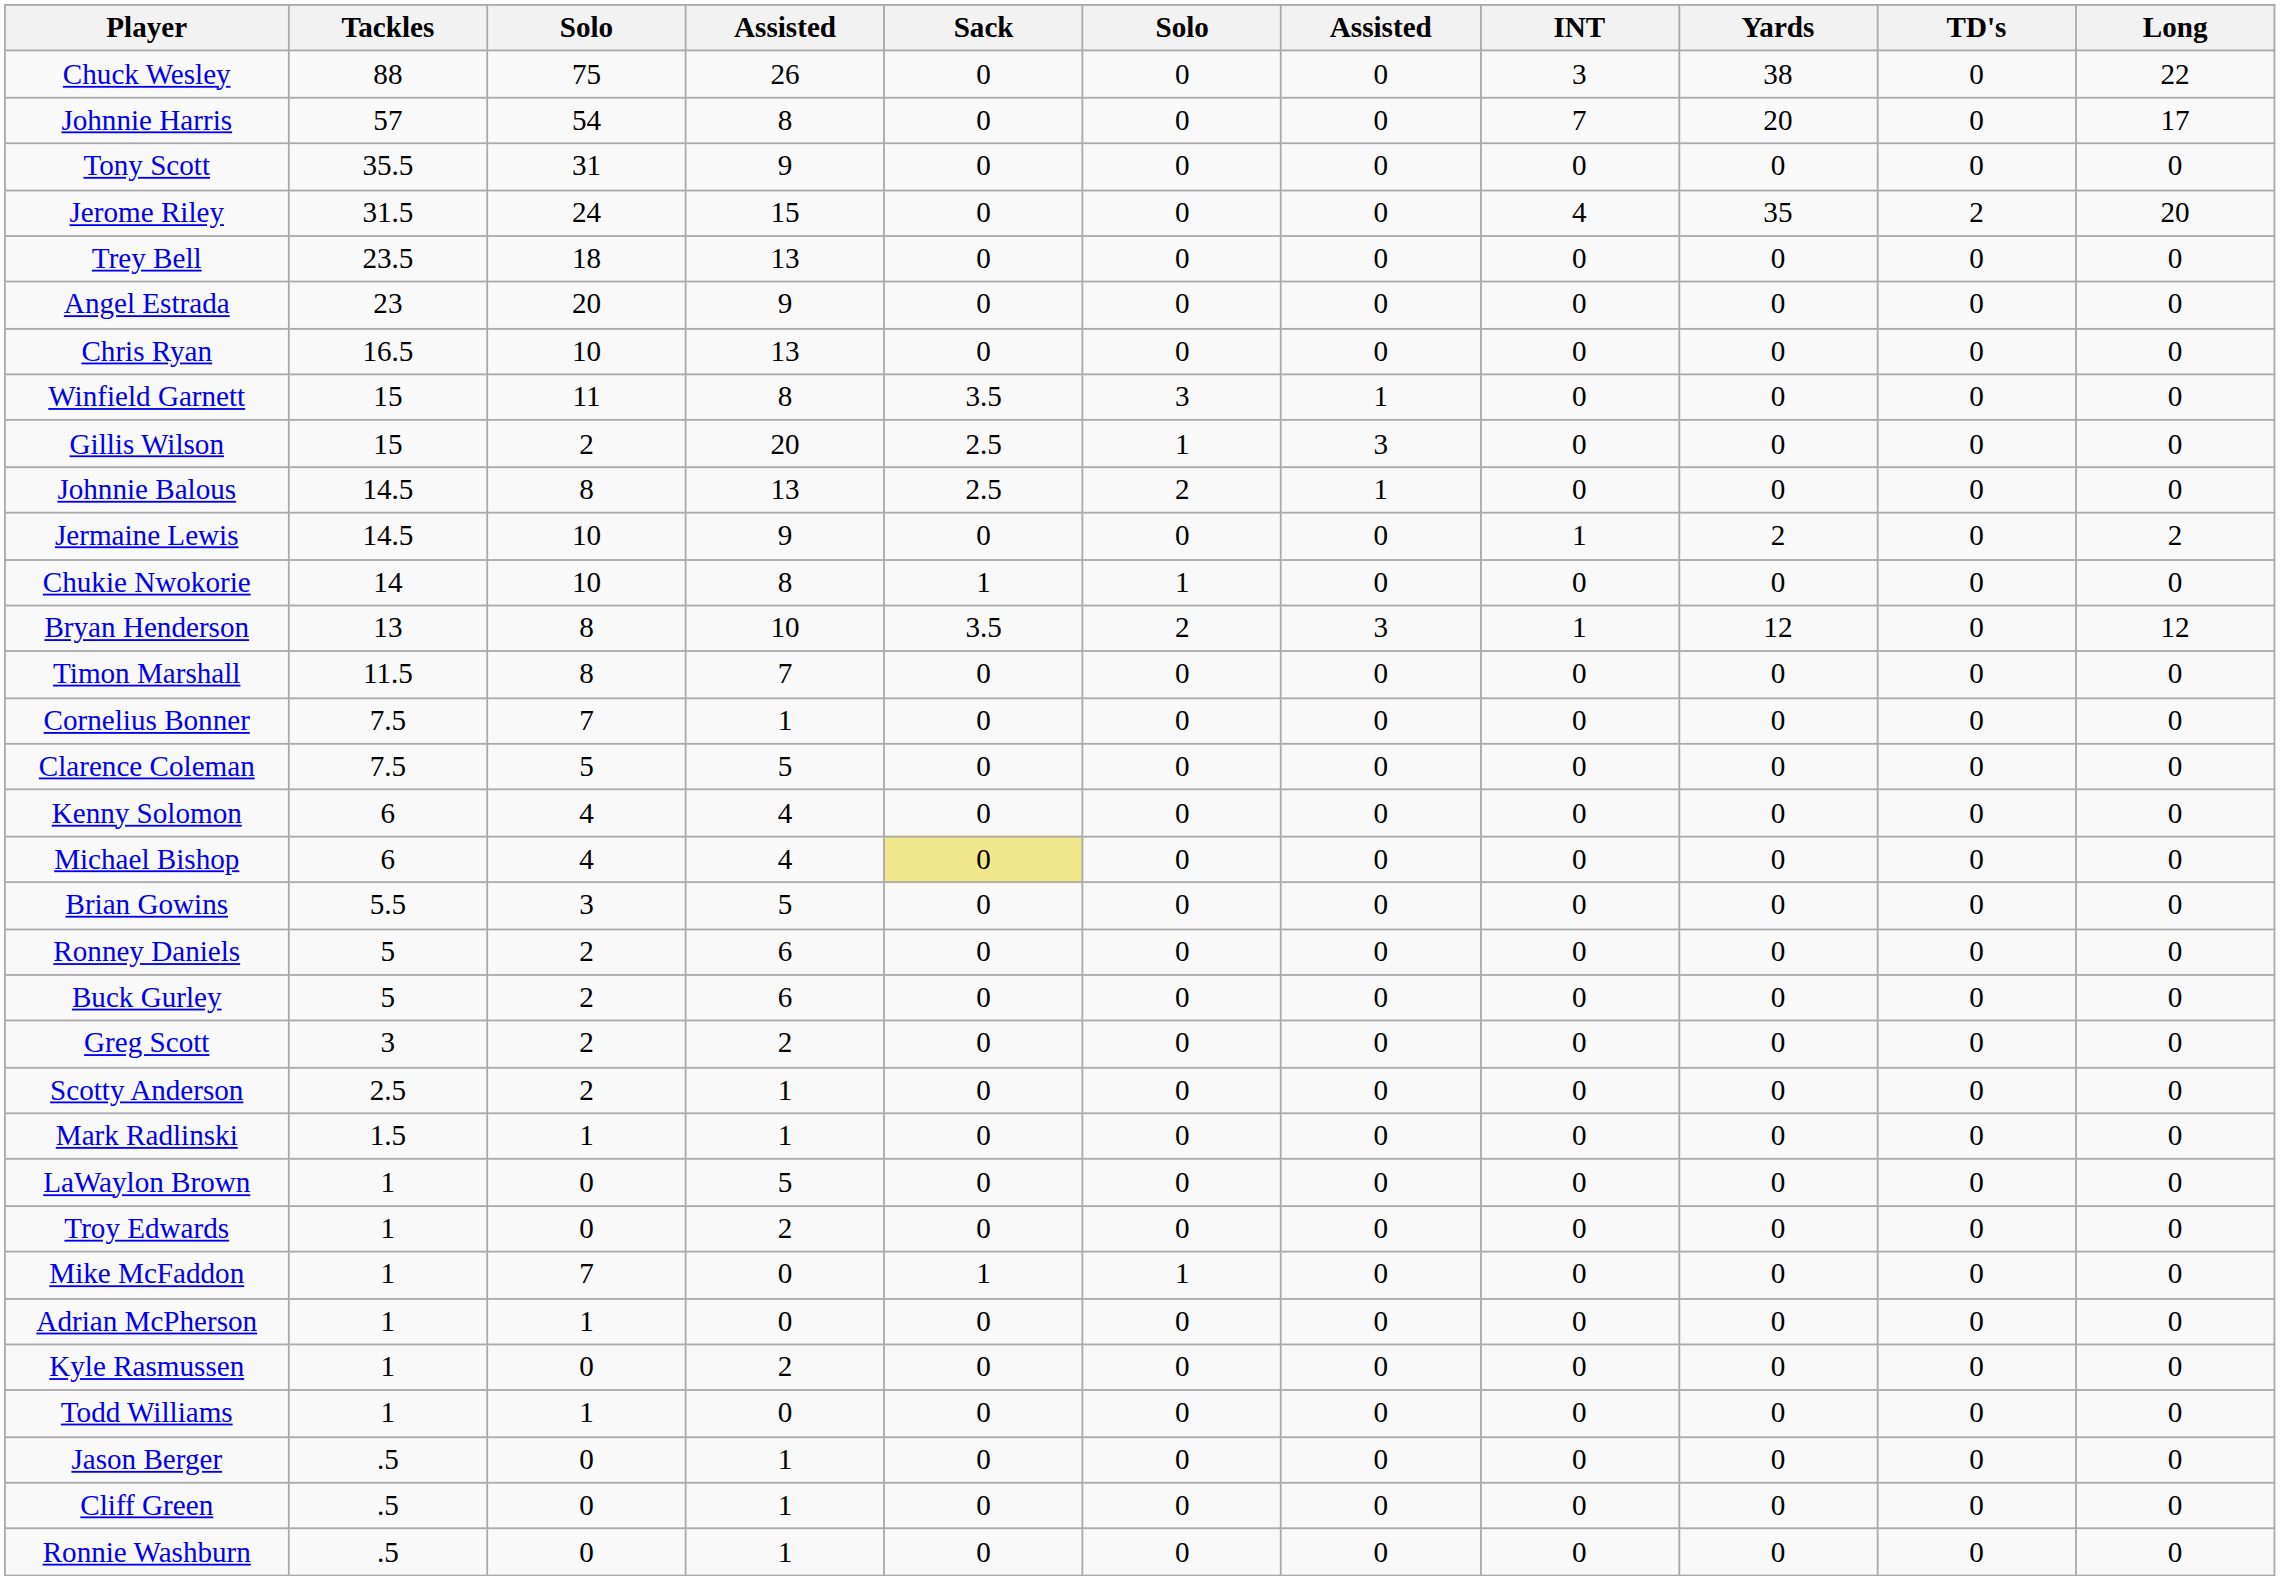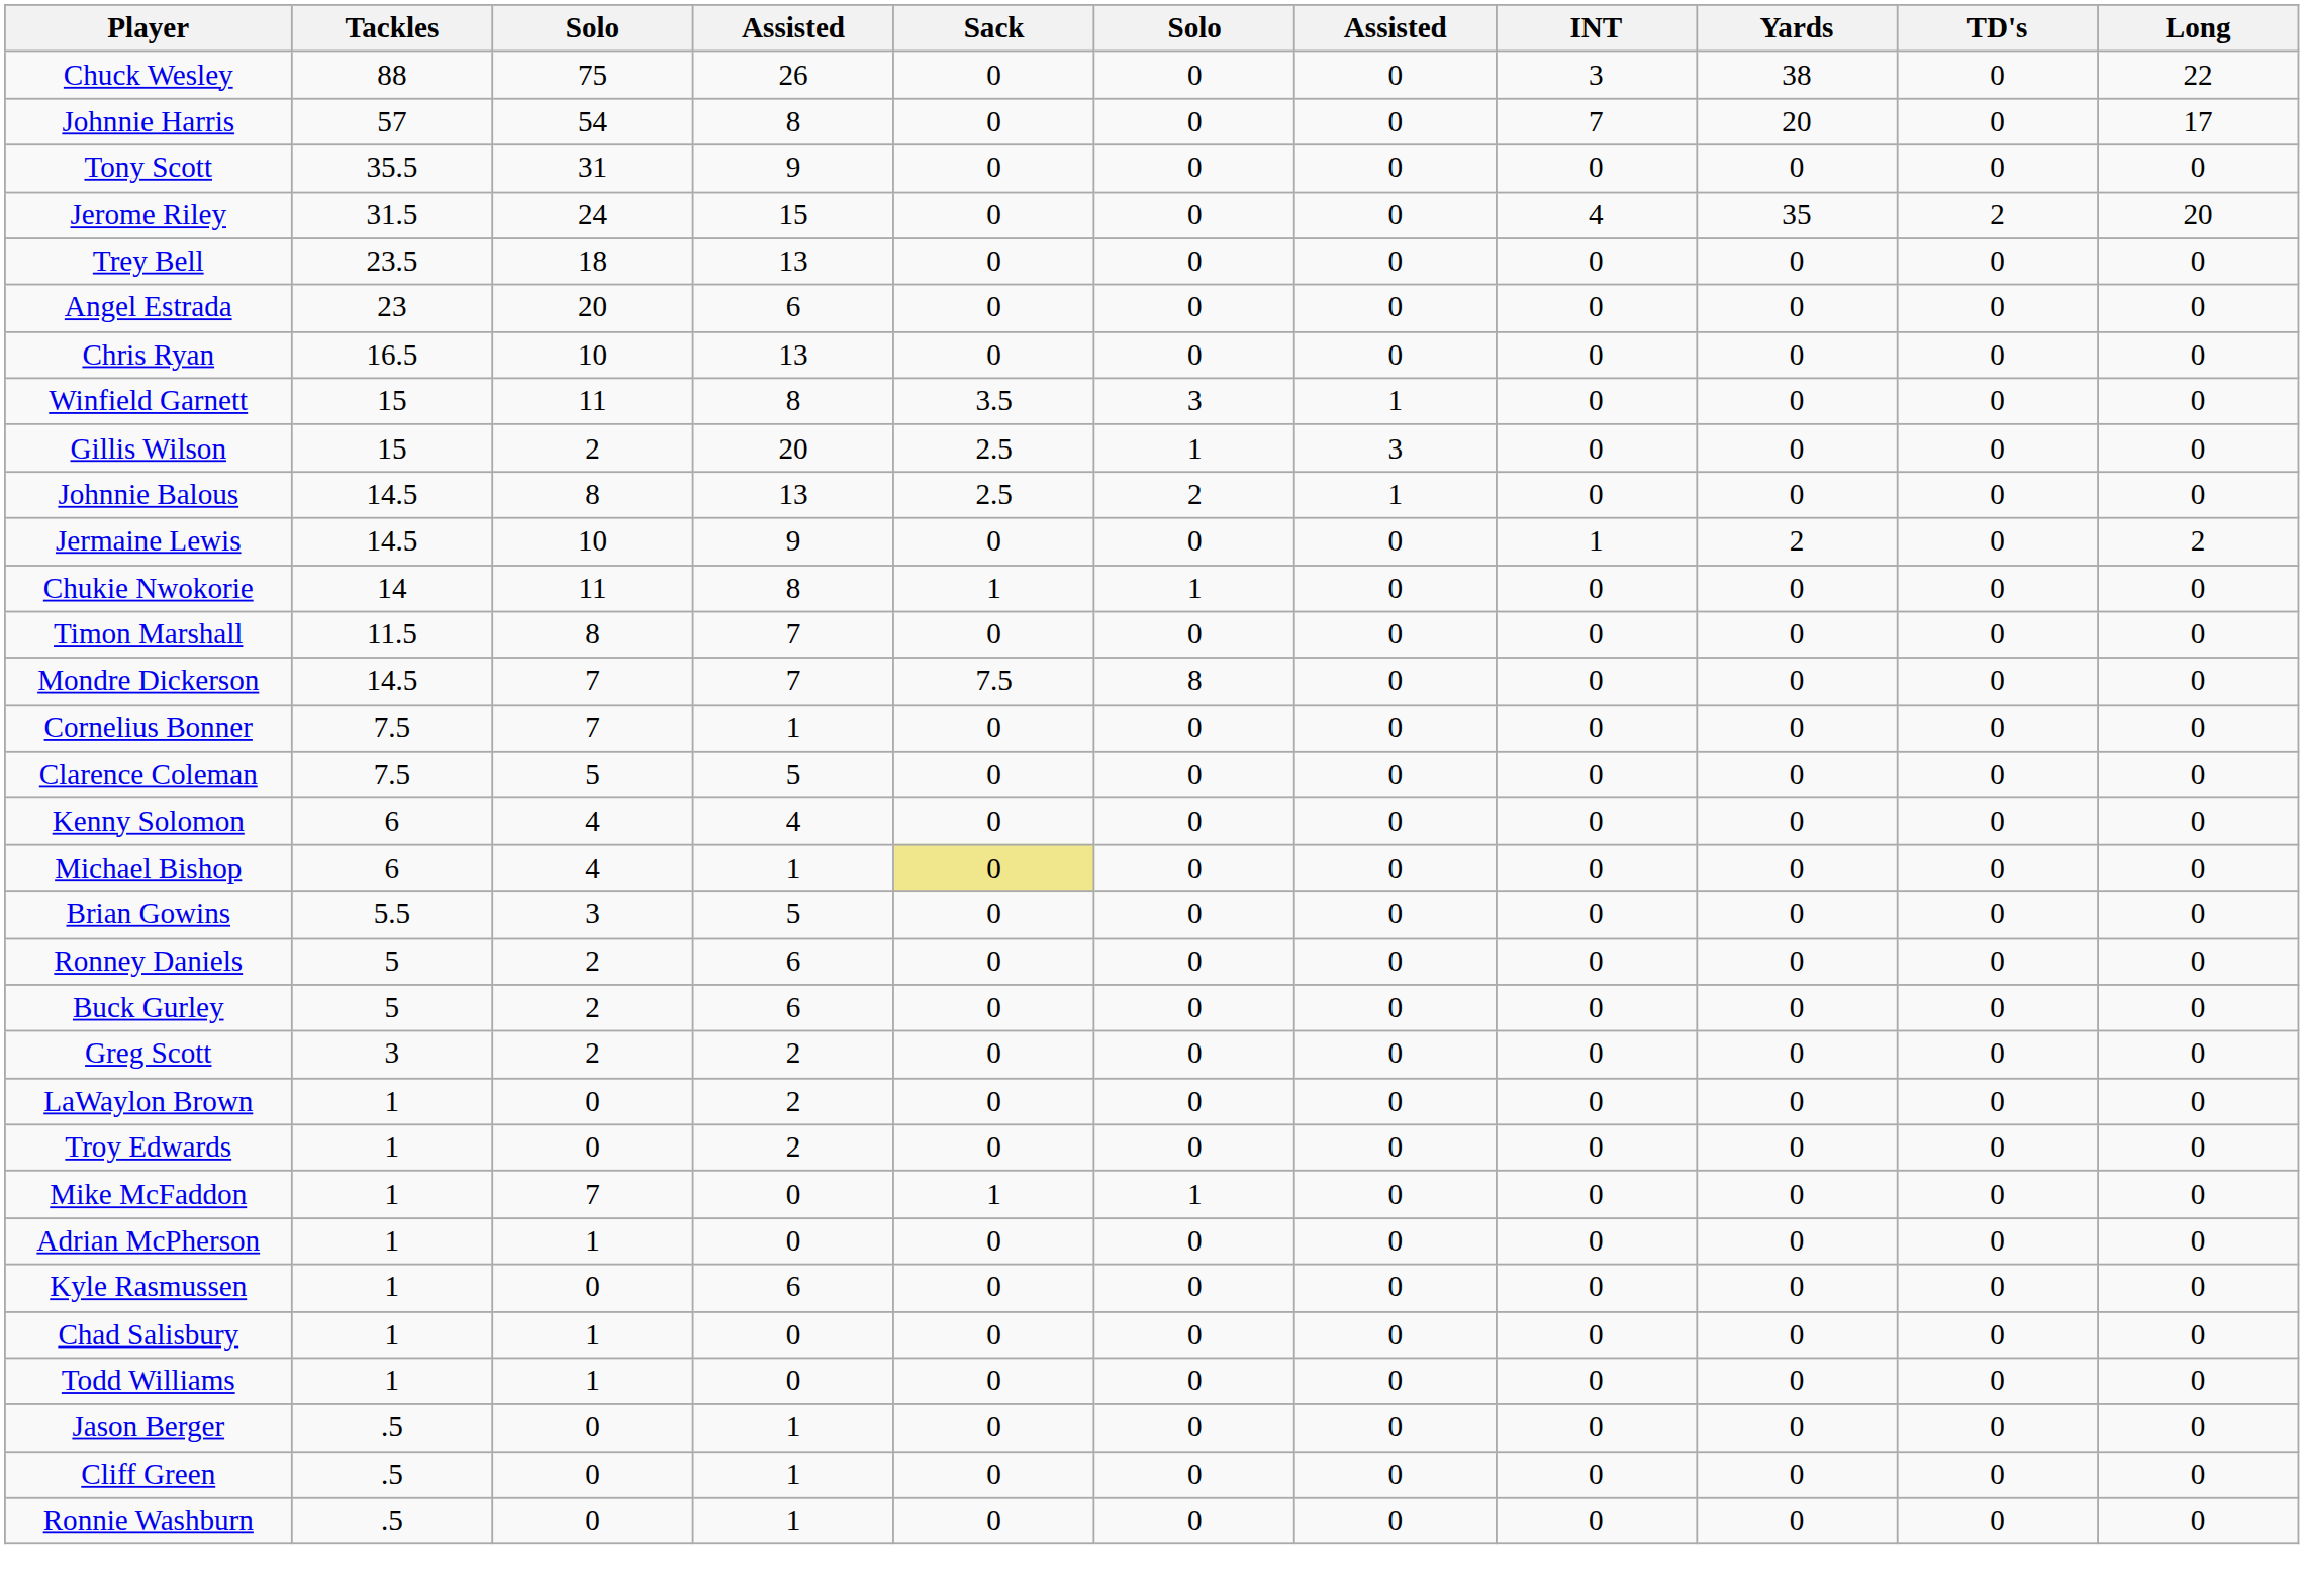 <table class="wikitable sortable">
 <tr>
 <th bgcolor="#DDDDFF" width="10%">Player</th>
 <th bgcolor="#DDDDFF" width="7%">Tackles</th>
 <th bgcolor="#DDDDFF" width="7%">Solo</th>
 <th bgcolor="#DDDDFF" width="7%">Assisted</th>
 <th bgcolor="#DDDDFF" width="7%">Sack</th>
 <th bgcolor="#DDDDFF" width="7%">Solo</th>
 <th bgcolor="#DDDDFF" width="7%">Assisted</th>
 <th bgcolor="#DDDDFF" width="7%">INT</th>
 <th bgcolor="#DDDDFF" width="7%">Yards</th>
 <th bgcolor="#DDDDFF" width="7%">TD's</th>
 <th bgcolor="#DDDDFF" width="7%">Long</th>
 </tr>
 <tr align="center">
 <td><a href='#'>Chuck Wesley</a></td>
 <td>88</td>
 <td>75</td>
 <td>26</td>
 <td>0</td>
 <td>0</td>
 <td>0</td>
 <td>3</td>
 <td>38</td>
 <td>0</td>
 <td>22</td>
 </tr>
 <tr align="center">
 <td><a href='#'>Johnnie Harris</a></td>
 <td>57</td>
 <td>54</td>
 <td>8</td>
 <td>0</td>
 <td>0</td>
 <td>0</td>
 <td>7</td>
 <td>20</td>
 <td>0</td>
 <td>17</td>
 </tr>
 <tr align="center">
 <td><a href='#'>Tony Scott</a></td>
 <td>35.5</td>
 <td>31</td>
 <td>9</td>
 <td>0</td>
 <td>0</td>
 <td>0</td>
 <td>0</td>
 <td>0</td>
 <td>0</td>
 <td>0</td>
 </tr>
 <tr align="center">
 <td><a href='#'>Jerome Riley</a></td>
 <td>31.5</td>
 <td>24</td>
 <td>15</td>
 <td>0</td>
 <td>0</td>
 <td>0</td>
 <td>4</td>
 <td>35</td>
 <td>2</td>
 <td>20</td>
 </tr>
 <tr align="center">
 <td><a href='#'>Trey Bell</a></td>
 <td>23.5</td>
 <td>18</td>
 <td>13</td>
 <td>0</td>
 <td>0</td>
 <td>0</td>
 <td>0</td>
 <td>0</td>
 <td>0</td>
 <td>0</td>
 </tr>
 <tr align="center">
 <td><a href='#'>Angel Estrada</a></td>
 <td>23</td>
 <td>20</td>
-<td>9</td>
+<td>6</td>
 <td>0</td>
 <td>0</td>
 <td>0</td>
 <td>0</td>
 <td>0</td>
 <td>0</td>
 <td>0</td>
 </tr>
 <tr align="center">
 <td><a href='#'>Chris Ryan</a></td>
 <td>16.5</td>
 <td>10</td>
 <td>13</td>
 <td>0</td>
 <td>0</td>
 <td>0</td>
 <td>0</td>
 <td>0</td>
 <td>0</td>
 <td>0</td>
 </tr>
 <tr align="center">
 <td><a href='#'>Winfield Garnett</a></td>
 <td>15</td>
 <td>11</td>
 <td>8</td>
 <td>3.5</td>
 <td>3</td>
 <td>1</td>
 <td>0</td>
 <td>0</td>
 <td>0</td>
 <td>0</td>
 </tr>
 <tr align="center">
 <td><a href='#'>Gillis Wilson</a></td>
 <td>15</td>
 <td>2</td>
 <td>20</td>
 <td>2.5</td>
 <td>1</td>
 <td>3</td>
 <td>0</td>
 <td>0</td>
 <td>0</td>
 <td>0</td>
 </tr>
 <tr align="center">
 <td><a href='#'>Johnnie Balous</a></td>
 <td>14.5</td>
 <td>8</td>
 <td>13</td>
 <td>2.5</td>
 <td>2</td>
 <td>1</td>
 <td>0</td>
 <td>0</td>
 <td>0</td>
 <td>0</td>
 </tr>
 <tr align="center">
 <td><a href='#'>Jermaine Lewis</a></td>
 <td>14.5</td>
 <td>10</td>
 <td>9</td>
 <td>0</td>
 <td>0</td>
 <td>0</td>
 <td>1</td>
 <td>2</td>
 <td>0</td>
 <td>2</td>
 </tr>
 <tr align="center">
 <td><a href='#'>Chukie Nwokorie</a></td>
 <td>14</td>
-<td>10</td>
+<td>11</td>
 <td>8</td>
 <td>1</td>
 <td>1</td>
 <td>0</td>
 <td>0</td>
 <td>0</td>
 <td>0</td>
 <td>0</td>
 </tr>
 <tr align="center">
-<td><a href='#'>Bryan Henderson</a></td>
-<td>13</td>
-<td>8</td>
-<td>10</td>
-<td>3.5</td>
-<td>2</td>
-<td>3</td>
-<td>1</td>
-<td>12</td>
-<td>0</td>
-<td>12</td>
-</tr>
-<tr align="center">
 <td><a href='#'>Timon Marshall</a></td>
 <td>11.5</td>
 <td>8</td>
 <td>7</td>
 <td>0</td>
 <td>0</td>
+<td>0</td>
+<td>0</td>
+<td>0</td>
+<td>0</td>
+<td>0</td>
+</tr>
+<tr align="center">
+<td><a href='#'>Mondre Dickerson</a></td>
+<td>14.5</td>
+<td>7</td>
+<td>7</td>
+<td>7.5</td>
+<td>8</td>
 <td>0</td>
 <td>0</td>
 <td>0</td>
 <td>0</td>
 <td>0</td>
 </tr>
 <tr align="center">
 <td><a href='#'>Cornelius Bonner</a></td>
 <td>7.5</td>
 <td>7</td>
 <td>1</td>
 <td>0</td>
 <td>0</td>
 <td>0</td>
 <td>0</td>
 <td>0</td>
 <td>0</td>
 <td>0</td>
 </tr>
 <tr align="center">
 <td><a href='#'>Clarence Coleman</a></td>
 <td>7.5</td>
 <td>5</td>
 <td>5</td>
 <td>0</td>
 <td>0</td>
 <td>0</td>
 <td>0</td>
 <td>0</td>
 <td>0</td>
 <td>0</td>
 </tr>
 <tr align="center">
 <td><a href='#'>Kenny Solomon</a></td>
 <td>6</td>
 <td>4</td>
 <td>4</td>
 <td>0</td>
 <td>0</td>
 <td>0</td>
 <td>0</td>
 <td>0</td>
 <td>0</td>
 <td>0</td>
 </tr>
 <tr align="center">
 <td><a href='#'>Michael Bishop</a></td>
 <td>6</td>
 <td>4</td>
-<td>4</td>
+<td>1</td>
 <td style="background: khaki;">0</td>
 <td>0</td>
 <td>0</td>
 <td>0</td>
 <td>0</td>
 <td>0</td>
 <td>0</td>
 </tr>
 <tr align="center">
 <td><a href='#'>Brian Gowins</a></td>
 <td>5.5</td>
 <td>3</td>
 <td>5</td>
 <td>0</td>
 <td>0</td>
 <td>0</td>
 <td>0</td>
 <td>0</td>
 <td>0</td>
 <td>0</td>
 </tr>
 <tr align="center">
 <td><a href='#'>Ronney Daniels</a></td>
 <td>5</td>
 <td>2</td>
 <td>6</td>
 <td>0</td>
 <td>0</td>
 <td>0</td>
 <td>0</td>
 <td>0</td>
 <td>0</td>
 <td>0</td>
 </tr>
 <tr align="center">
 <td><a href='#'>Buck Gurley</a></td>
 <td>5</td>
 <td>2</td>
 <td>6</td>
 <td>0</td>
 <td>0</td>
 <td>0</td>
 <td>0</td>
 <td>0</td>
 <td>0</td>
 <td>0</td>
 </tr>
 <tr align="center">
 <td><a href='#'>Greg Scott</a></td>
 <td>3</td>
 <td>2</td>
 <td>2</td>
 <td>0</td>
 <td>0</td>
 <td>0</td>
 <td>0</td>
 <td>0</td>
 <td>0</td>
 <td>0</td>
 </tr>
 <tr align="center">
-<td><a href='#'>Scotty Anderson</a></td>
-<td>2.5</td>
-<td>2</td>
-<td>1</td>
-<td>0</td>
-<td>0</td>
-<td>0</td>
-<td>0</td>
-<td>0</td>
-<td>0</td>
-<td>0</td>
-</tr>
-<tr align="center">
-<td><a href='#'>Mark Radlinski</a></td>
-<td>1.5</td>
-<td>1</td>
-<td>1</td>
-<td>0</td>
-<td>0</td>
-<td>0</td>
-<td>0</td>
-<td>0</td>
-<td>0</td>
-<td>0</td>
-</tr>
-<tr align="center">
 <td><a href='#'>LaWaylon Brown</a></td>
 <td>1</td>
 <td>0</td>
-<td>5</td>
+<td>2</td>
 <td>0</td>
 <td>0</td>
 <td>0</td>
 <td>0</td>
 <td>0</td>
 <td>0</td>
 <td>0</td>
 </tr>
 <tr align="center">
 <td><a href='#'>Troy Edwards</a></td>
 <td>1</td>
 <td>0</td>
 <td>2</td>
 <td>0</td>
 <td>0</td>
 <td>0</td>
 <td>0</td>
 <td>0</td>
 <td>0</td>
 <td>0</td>
 </tr>
 <tr align="center">
 <td><a href='#'>Mike McFaddon</a></td>
 <td>1</td>
 <td>7</td>
 <td>0</td>
 <td>1</td>
 <td>1</td>
 <td>0</td>
 <td>0</td>
 <td>0</td>
 <td>0</td>
 <td>0</td>
 </tr>
 <tr align="center">
 <td><a href='#'>Adrian McPherson</a></td>
 <td>1</td>
 <td>1</td>
 <td>0</td>
 <td>0</td>
 <td>0</td>
 <td>0</td>
 <td>0</td>
 <td>0</td>
 <td>0</td>
 <td>0</td>
 </tr>
 <tr align="center">
 <td><a href='#'>Kyle Rasmussen</a></td>
 <td>1</td>
 <td>0</td>
-<td>2</td>
+<td>6</td>
+<td>0</td>
+<td>0</td>
+<td>0</td>
+<td>0</td>
+<td>0</td>
+<td>0</td>
+<td>0</td>
+</tr>
+<tr align="center">
+<td><a href='#'>Chad Salisbury</a></td>
+<td>1</td>
+<td>1</td>
+<td>0</td>
 <td>0</td>
 <td>0</td>
 <td>0</td>
 <td>0</td>
 <td>0</td>
 <td>0</td>
 <td>0</td>
 </tr>
 <tr align="center">
 <td><a href='#'>Todd Williams</a></td>
 <td>1</td>
 <td>1</td>
 <td>0</td>
 <td>0</td>
 <td>0</td>
 <td>0</td>
 <td>0</td>
 <td>0</td>
 <td>0</td>
 <td>0</td>
 </tr>
 <tr align="center">
 <td><a href='#'>Jason Berger</a></td>
 <td>.5</td>
 <td>0</td>
 <td>1</td>
 <td>0</td>
 <td>0</td>
 <td>0</td>
 <td>0</td>
 <td>0</td>
 <td>0</td>
 <td>0</td>
 </tr>
 <tr align="center">
 <td><a href='#'>Cliff Green</a></td>
 <td>.5</td>
 <td>0</td>
 <td>1</td>
 <td>0</td>
 <td>0</td>
 <td>0</td>
 <td>0</td>
 <td>0</td>
 <td>0</td>
 <td>0</td>
 </tr>
 <tr align="center">
 <td><a href='#'>Ronnie Washburn</a></td>
 <td>.5</td>
 <td>0</td>
 <td>1</td>
 <td>0</td>
 <td>0</td>
 <td>0</td>
 <td>0</td>
 <td>0</td>
 <td>0</td>
 <td>0</td>
 </tr>
 </table>
